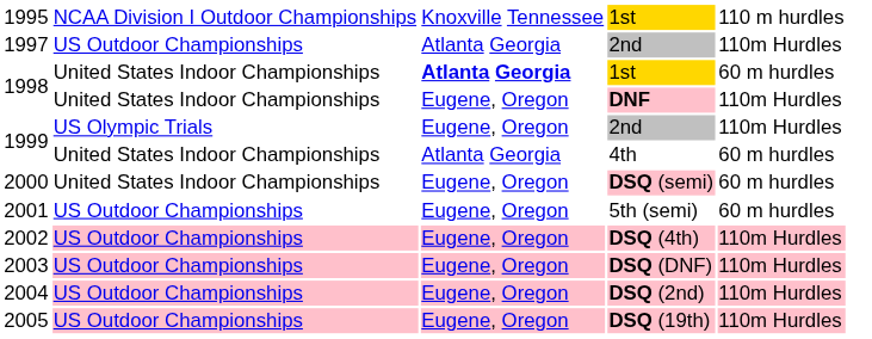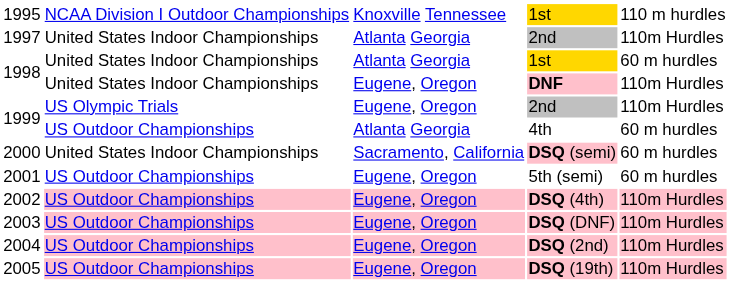 <table>
 <tr>
 <td>1995</td>
 <td><a href='#'>NCAA Division I Outdoor Championships</a></td>
 <td><a href='#'>Knoxville</a> <a href='#'>Tennessee</a></td>
 <td style="background:gold;">1st</td>
 <td>110 m hurdles</td>
 </tr>
 <tr>
 <td>1997</td>
-<td><a href='#'>US Outdoor Championships</a></td>
+<td>United States Indoor Championships</td>
 <td><a href='#'>Atlanta</a> <a href='#'>Georgia</a></td>
 <td style="background:silver;">2nd</td>
 <td>110m Hurdles</td>
 </tr>
 <tr>
 <td rowspan=2>1998</td>
 <td>United States Indoor Championships</td>
-<td><strong><a href='#'>Atlanta</a> <a href='#'>Georgia</a></strong></td>
+<td><a href='#'>Atlanta</a> <a href='#'>Georgia</a></td>
 <td style="background:gold;">1st</td>
 <td>60 m hurdles</td>
 </tr>
 <tr>
 <td>United States Indoor Championships</td>
 <td><a href='#'>Eugene</a>, <a href='#'>Oregon</a></td>
 <td bgcolor=pink><strong>DNF</strong></td>
 <td>110m Hurdles</td>
 </tr>
 <tr>
 <td rowspan=2>1999</td>
 <td><a href='#'>US Olympic Trials</a></td>
 <td><a href='#'>Eugene</a>, <a href='#'>Oregon</a></td>
 <td style="background:silver;">2nd</td>
 <td>110m Hurdles</td>
 </tr>
 <tr>
-<td>United States Indoor Championships</td>
+<td><a href='#'>US Outdoor Championships</a></td>
 <td><a href='#'>Atlanta</a> <a href='#'>Georgia</a></td>
 <td>4th</td>
 <td>60 m hurdles</td>
 </tr>
 <tr>
 <td>2000</td>
 <td>United States Indoor Championships</td>
-<td><a href='#'>Eugene</a>, <a href='#'>Oregon</a></td>
+<td><a href='#'>Sacramento</a>, <a href='#'>California</a></td>
 <td bgcolor=pink><strong>DSQ</strong> (semi)</td>
 <td>60 m hurdles</td>
 </tr>
 <tr>
 <td>2001</td>
 <td><a href='#'>US Outdoor Championships</a></td>
 <td><a href='#'>Eugene</a>, <a href='#'>Oregon</a></td>
 <td>5th (semi)</td>
 <td>60 m hurdles</td>
 </tr>
 <tr>
 <td>2002</td>
 <td bgcolor=pink><a href='#'>US Outdoor Championships</a></td>
 <td bgcolor=pink><a href='#'>Eugene</a>, <a href='#'>Oregon</a></td>
 <td bgcolor=pink><strong>DSQ</strong> (4th)</td>
 <td bgcolor=pink>110m Hurdles</td>
 </tr>
 <tr>
 <td>2003</td>
 <td bgcolor=pink><a href='#'>US Outdoor Championships</a></td>
 <td bgcolor=pink><a href='#'>Eugene</a>, <a href='#'>Oregon</a></td>
 <td bgcolor=pink><strong>DSQ</strong> (DNF)</td>
 <td bgcolor=pink>110m Hurdles</td>
 </tr>
 <tr>
 <td>2004</td>
 <td bgcolor=pink><a href='#'>US Outdoor Championships</a></td>
 <td bgcolor=pink><a href='#'>Eugene</a>, <a href='#'>Oregon</a></td>
 <td bgcolor=pink><strong>DSQ</strong> (2nd)</td>
 <td bgcolor=pink>110m Hurdles</td>
 </tr>
 <tr>
 <td>2005</td>
 <td bgcolor=pink><a href='#'>US Outdoor Championships</a></td>
 <td bgcolor=pink><a href='#'>Eugene</a>, <a href='#'>Oregon</a></td>
 <td bgcolor=pink><strong>DSQ</strong> (19th)</td>
 <td bgcolor=pink>110m Hurdles</td>
 </tr>
 </table>
